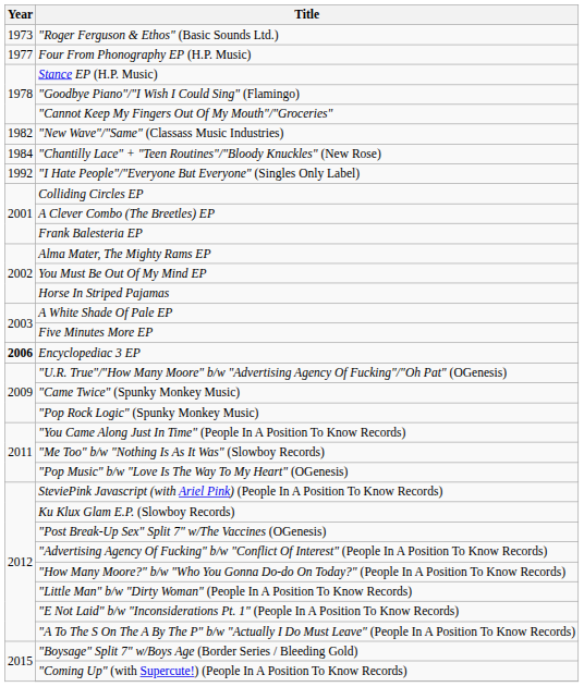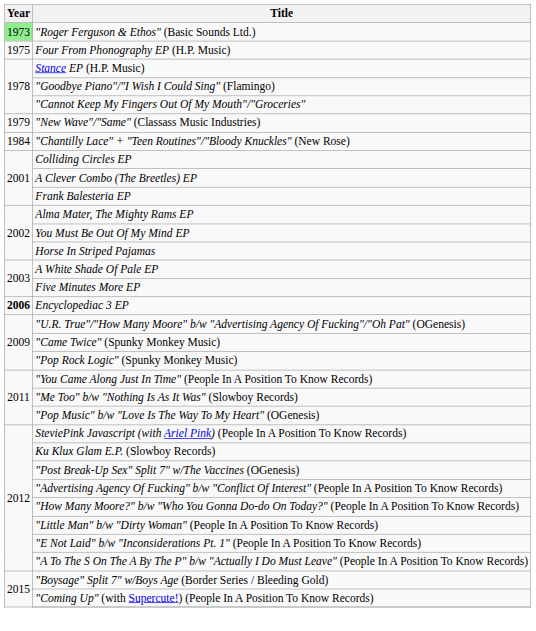 <table class="wikitable" style="text-align:center">
 <tr>
 <th>Year</th>
 <th>Title</th>
 </tr>
 <tr>
-<td align="center">1973</td>
+<td align="center" style="background: lightgreen;">1973</td>
 <td align="left"><em>"Roger Ferguson & Ethos"</em> (Basic Sounds Ltd.)</td>
 </tr>
 <tr>
-<td align="center">1977</td>
+<td align="center">1975</td>
 <td align="left"><em>Four From Phonography EP</em> (H.P. Music)</td>
 </tr>
 <tr>
 <td rowspan="3" align="center">1978</td>
 <td align="left"><em><a href='#'>Stance</a> EP</em> (H.P. Music)</td>
 </tr>
 <tr>
 <td align="left"><em>"Goodbye Piano"/"I Wish I Could Sing"</em> (Flamingo)</td>
 </tr>
 <tr>
 <td align="left"><em>"Cannot Keep My Fingers Out Of My Mouth"/"Groceries"</em></td>
 </tr>
 <tr>
-<td align="center">1982</td>
+<td align="center">1979</td>
 <td align="left"><em>"New Wave"/"Same"</em> (Classass Music Industries)</td>
 </tr>
 <tr>
 <td align="center">1984</td>
 <td align="left"><em>"Chantilly Lace" + "Teen Routines"/"Bloody Knuckles"</em> (New Rose)</td>
-</tr>
-<tr>
-<td align="center">1992</td>
-<td align="left"><em>"I Hate People"/"Everyone But Everyone"</em> (Singles Only Label)</td>
 </tr>
 <tr>
 <td rowspan="3" align="center">2001</td>
 <td align="left"><em>Colliding Circles EP</em></td>
 </tr>
 <tr>
 <td align="left"><em>A Clever Combo (The Breetles) EP</em></td>
 </tr>
 <tr>
 <td align="left"><em>Frank Balesteria EP</em></td>
 </tr>
 <tr>
 <td rowspan="3" align="center">2002</td>
 <td align="left"><em>Alma Mater, The Mighty Rams EP</em></td>
 </tr>
 <tr>
 <td align="left"><em>You Must Be Out Of My Mind EP</em></td>
 </tr>
 <tr>
 <td align="left"><em>Horse In Striped Pajamas</em></td>
 </tr>
 <tr>
 <td rowspan="2" align="center">2003</td>
 <td align="left"><em>A White Shade Of Pale EP</em></td>
 </tr>
 <tr>
 <td align="left"><em>Five Minutes More EP</em></td>
 </tr>
 <tr>
 <td align="center"><strong>2006</strong></td>
 <td align="left"><em>Encyclopediac 3 EP</em></td>
 </tr>
 <tr>
 <td rowspan = "3" align="center">2009</td>
 <td align="left"><em>"U.R. True"/"How Many Moore" b/w "Advertising Agency Of Fucking"/"Oh Pat"</em> (OGenesis)</td>
 </tr>
 <tr>
 <td align="left"><em>"Came Twice"</em> (Spunky Monkey Music)</td>
 </tr>
 <tr>
 <td align="left"><em>"Pop Rock Logic"</em> (Spunky Monkey Music)</td>
 </tr>
 <tr>
 <td rowspan="3" align="center">2011</td>
 <td align="left"><em>"You Came Along Just In Time"</em> (People In A Position To Know Records)</td>
 </tr>
 <tr>
 <td align="left"><em>"Me Too" b/w "Nothing Is As It Was"</em> (Slowboy Records)</td>
 </tr>
 <tr>
 <td align="left"><em>"Pop Music" b/w "Love Is The Way To My Heart"</em> (OGenesis)</td>
 </tr>
 <tr>
 <td rowspan="8" align="center">2012</td>
 <td align="left"><em>SteviePink Javascript (with <a href='#'>Ariel Pink</a>)</em> (People In A Position To Know Records)</td>
 </tr>
 <tr>
 <td align="left"><em>Ku Klux Glam E.P.</em> (Slowboy Records)</td>
 </tr>
 <tr>
 <td align="left"><em>"Post Break-Up Sex" Split 7" w/The Vaccines</em> (OGenesis)</td>
 </tr>
 <tr>
 <td align="left"><em>"Advertising Agency Of Fucking" b/w "Conflict Of Interest"</em> (People In A Position To Know Records)</td>
 </tr>
 <tr>
 <td align="left"><em>"How Many Moore?" b/w "Who You Gonna Do-do On Today?"</em> (People In A Position To Know Records)</td>
 </tr>
 <tr>
 <td align="left"><em>"Little Man" b/w "Dirty Woman"</em> (People In A Position To Know Records)</td>
 </tr>
 <tr>
 <td align="left"><em>"E Not Laid" b/w "Inconsiderations Pt. 1"</em> (People In A Position To Know Records)</td>
 </tr>
 <tr>
 <td align="left"><em>"A To The S On The A By The P" b/w "Actually I Do Must Leave"</em> (People In A Position To Know Records)</td>
 </tr>
 <tr>
 <td rowspan="5" align="center">2015</td>
 <td align="left"><em>"Boysage" Split 7" w/Boys Age</em> (Border Series / Bleeding Gold)</td>
 </tr>
 <tr>
 <td align="left"><em>"Coming Up"</em> (with <a href='#'>Supercute!</a>) (People In A Position To Know Records)</td>
 </tr>
 <tr>
 </tr>
 </table>
